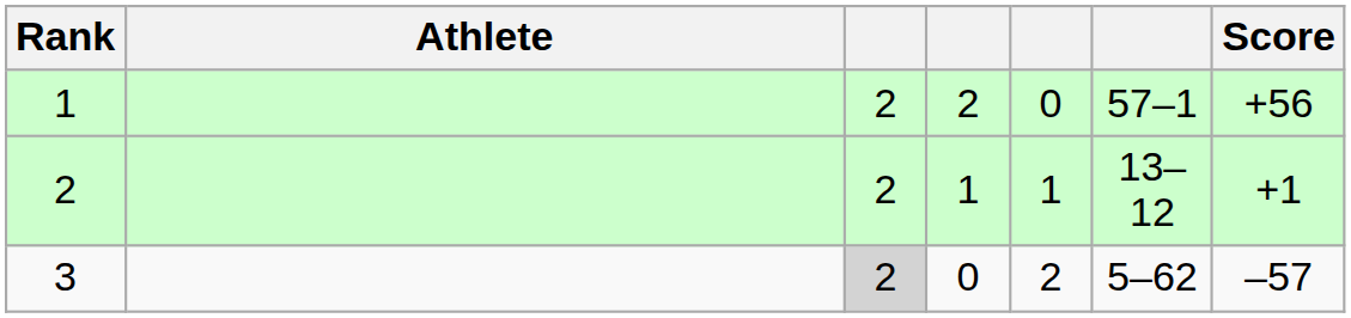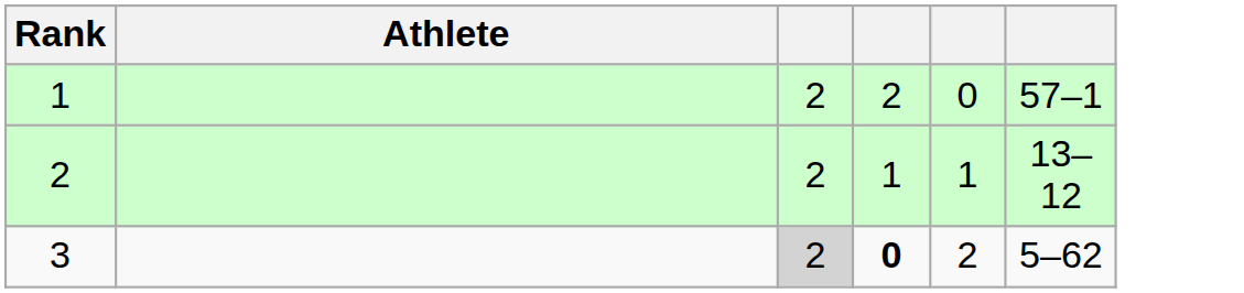 <table class="wikitable" style="text-align: center;">
 <tr>
 <th width=25>Rank</th>
 <th width=275>Athlete</th>
 <th width=25></th>
 <th width=25></th>
 <th width=25></th>
 <th width=40></th>
-<th width=40>Score</th>
 </tr>
 <tr bgcolor=ccffcc>
 <td>1</td>
 <td align=left></td>
 <td>2</td>
 <td>2</td>
 <td>0</td>
 <td>57–1</td>
-<td>+56</td>
 </tr>
 <tr bgcolor=ccffcc>
 <td>2</td>
 <td align=left></td>
 <td>2</td>
 <td>1</td>
 <td>1</td>
 <td>13–12</td>
-<td>+1</td>
 </tr>
 <tr>
 <td>3</td>
 <td align=left></td>
 <td style="background: lightgrey;">2</td>
-<td>0</td>
+<td><strong>0</strong></td>
 <td>2</td>
 <td>5–62</td>
-<td>–57</td>
 </tr>
 </table>
